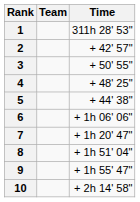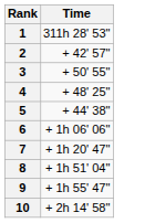 <table class="wikitable">
 <tr>
 <th scope="col">Rank</th>
-<th scope="col">Team</th>
 <th scope="col">Time</th>
 </tr>
 <tr>
 <th scope="row">1</th>
-<td></td>
 <td style="text-align:right;">311h 28' 53"</td>
 </tr>
 <tr>
 <th scope="row">2</th>
-<td></td>
 <td style="text-align:right;">+ 42' 57"</td>
 </tr>
 <tr>
 <th scope="row">3</th>
-<td></td>
 <td style="text-align:right;">+ 50' 55"</td>
 </tr>
 <tr>
 <th scope="row">4</th>
-<td></td>
 <td style="text-align:right;">+ 48' 25"</td>
 </tr>
 <tr>
 <th scope="row">5</th>
-<td></td>
 <td style="text-align:right;">+ 44' 38"</td>
 </tr>
 <tr>
 <th scope="row">6</th>
-<td></td>
 <td style="text-align:right;">+ 1h 06' 06"</td>
 </tr>
 <tr>
 <th scope="row">7</th>
-<td></td>
 <td style="text-align:right;">+ 1h 20' 47"</td>
 </tr>
 <tr>
 <th scope="row">8</th>
-<td></td>
 <td style="text-align:right;">+ 1h 51' 04"</td>
 </tr>
 <tr>
 <th scope="row">9</th>
-<td></td>
 <td style="text-align:right;">+ 1h 55' 47"</td>
 </tr>
 <tr>
 <th scope="row">10</th>
-<td></td>
 <td style="text-align:right;">+ 2h 14' 58"</td>
 </tr>
 </table>
